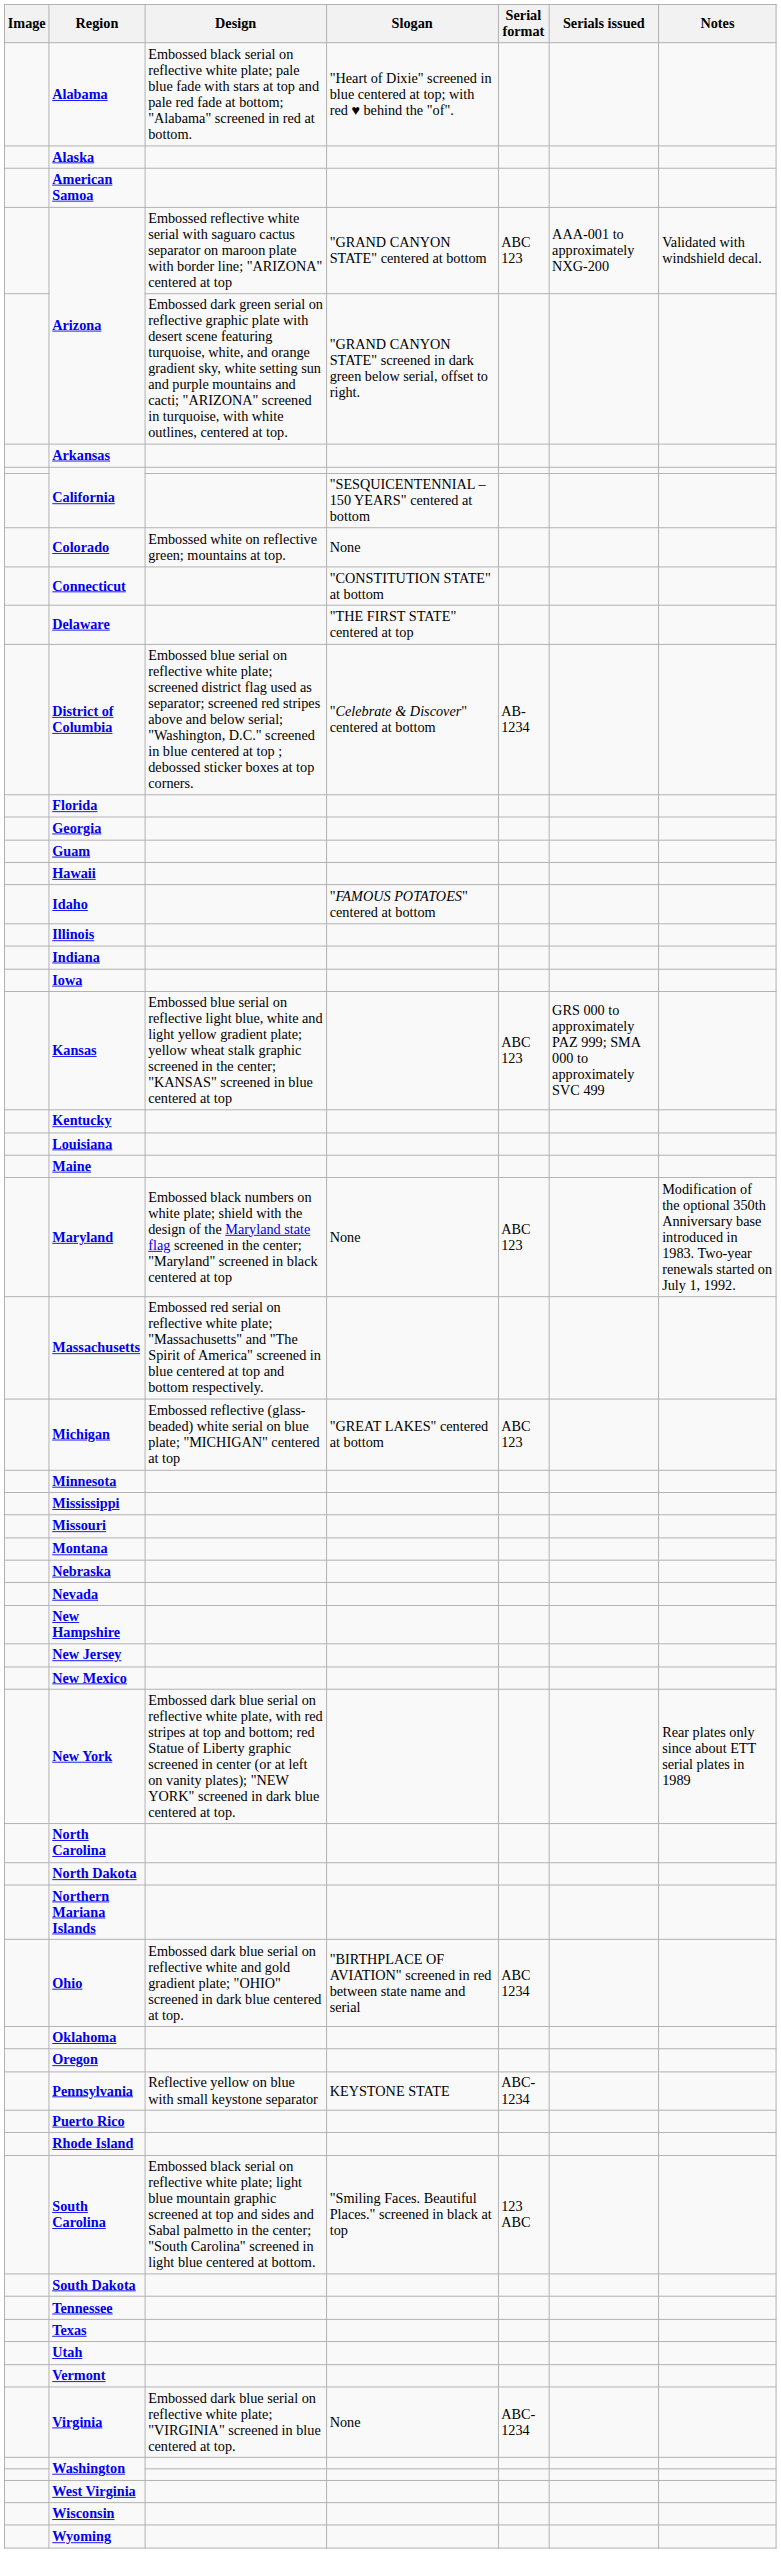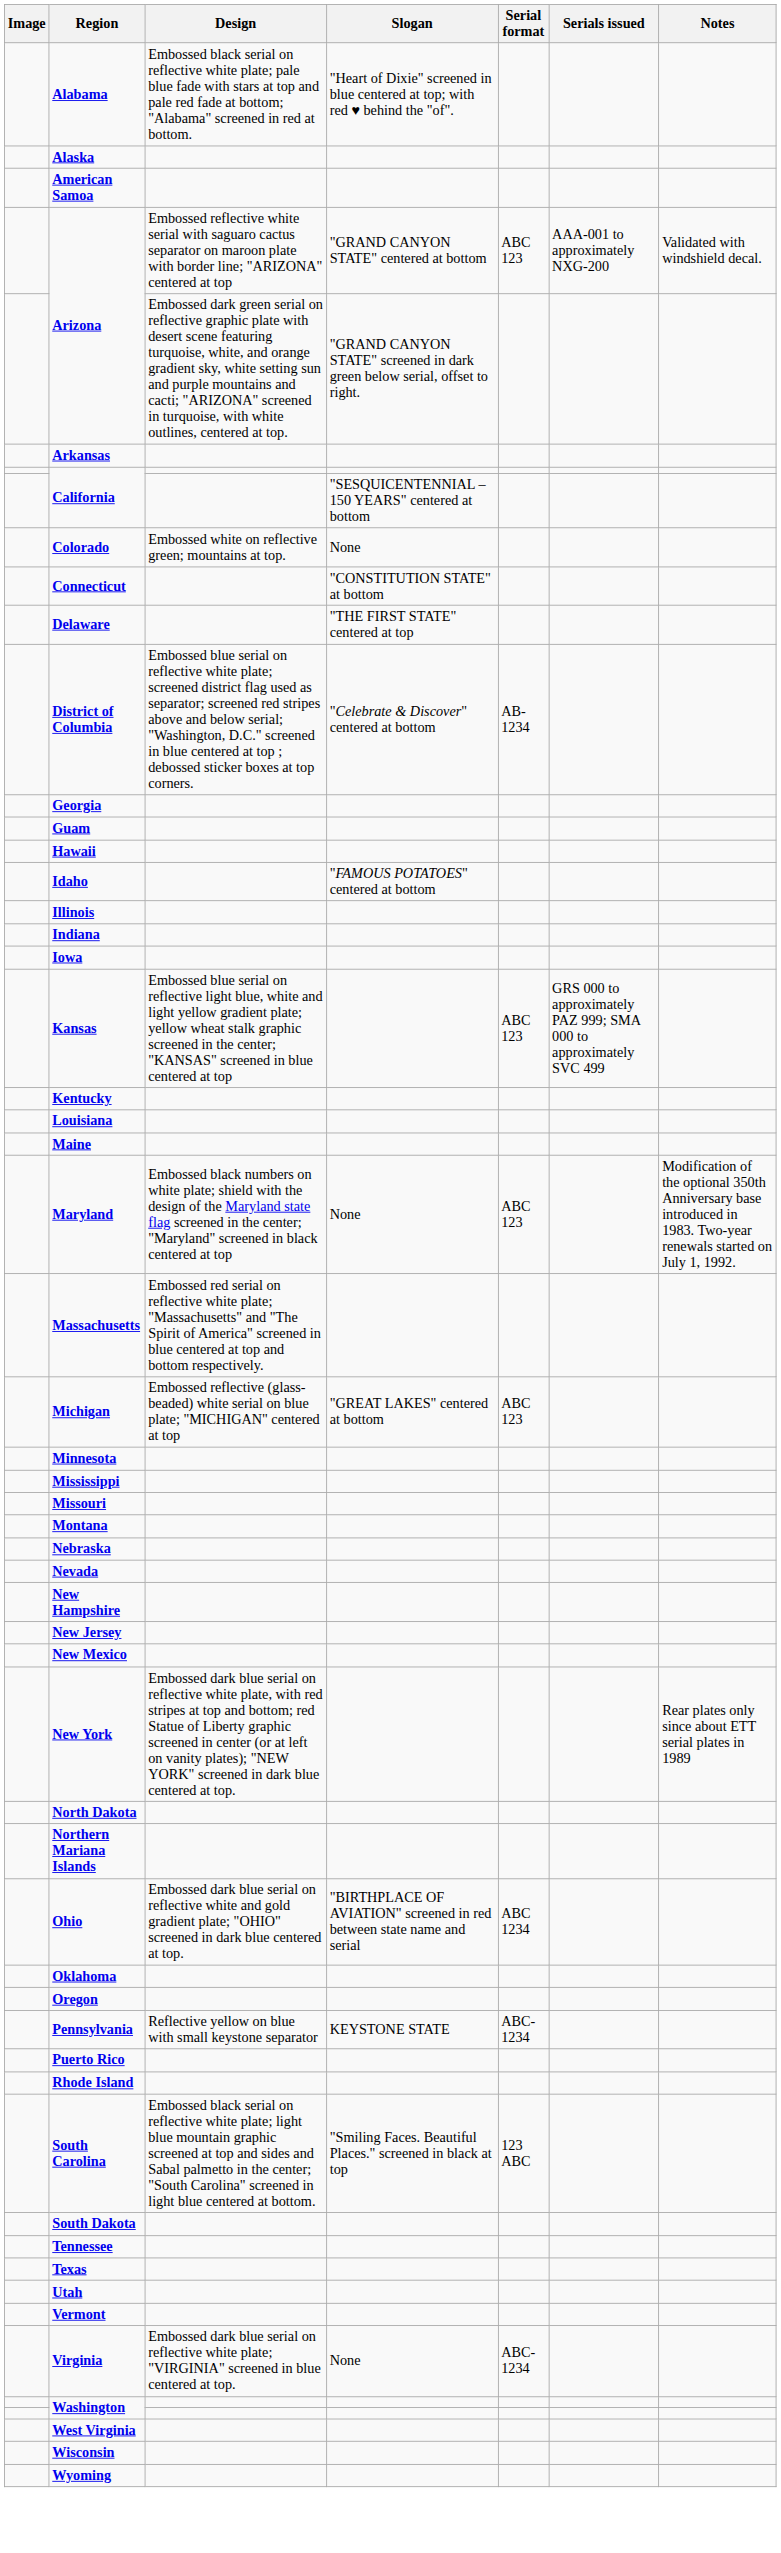 <table class="wikitable">
 <tr>
 <th>Image</th>
 <th>Region</th>
 <th>Design</th>
 <th>Slogan</th>
 <th>Serial format</th>
 <th>Serials issued</th>
 <th>Notes</th>
 </tr>
 <tr>
 <td></td>
 <td><strong><a href='#'>Alabama</a></strong></td>
 <td>Embossed black serial on reflective white plate; pale blue fade with stars at top and pale red fade at bottom; "Alabama" screened in red at bottom.</td>
 <td>"Heart of Dixie" screened in blue centered at top; with red ♥ behind the "of".</td>
 <td></td>
 <td></td>
 <td></td>
 </tr>
 <tr>
 <td></td>
 <td><strong><a href='#'>Alaska</a></strong></td>
 <td></td>
 <td></td>
 <td></td>
 <td></td>
 <td></td>
 </tr>
 <tr>
 <td></td>
 <td><strong><a href='#'>American Samoa</a></strong></td>
 <td></td>
 <td></td>
 <td></td>
 <td></td>
 <td></td>
 </tr>
 <tr>
 <td></td>
 <td rowspan=2><strong><a href='#'>Arizona</a></strong></td>
 <td>Embossed reflective white serial with saguaro cactus separator on maroon plate with border line; "ARIZONA" centered at top</td>
 <td>"GRAND CANYON STATE" centered at bottom</td>
 <td>ABC 123</td>
 <td>AAA-001 to approximately NXG-200</td>
 <td>Validated with windshield decal.</td>
 </tr>
 <tr>
 <td></td>
 <td>Embossed dark green serial on reflective graphic plate with desert scene featuring turquoise, white, and orange gradient sky, white setting sun and purple mountains and cacti; "ARIZONA" screened in turquoise, with white outlines, centered at top.</td>
 <td>"GRAND CANYON STATE" screened in dark green below serial, offset to right.</td>
 <td></td>
 <td></td>
 <td></td>
 </tr>
 <tr>
 <td></td>
 <td><strong><a href='#'>Arkansas</a></strong></td>
 <td></td>
 <td></td>
 <td></td>
 <td></td>
 <td></td>
 </tr>
 <tr>
 <td></td>
 <td rowspan=2><strong><a href='#'>California</a></strong></td>
 <td></td>
 <td></td>
 <td></td>
 <td></td>
 <td></td>
 </tr>
 <tr>
 <td></td>
 <td></td>
 <td>"SESQUICENTENNIAL – 150 YEARS" centered at bottom</td>
 <td></td>
 <td></td>
 <td></td>
 </tr>
 <tr>
 <td></td>
 <td><strong><a href='#'>Colorado</a></strong></td>
 <td>Embossed white on reflective green; mountains at top.</td>
 <td>None</td>
 <td></td>
 <td></td>
 <td></td>
 </tr>
 <tr>
 <td></td>
 <td><strong><a href='#'>Connecticut</a></strong></td>
 <td></td>
 <td>"CONSTITUTION STATE" at bottom</td>
 <td></td>
 <td></td>
 <td></td>
 </tr>
 <tr>
 <td></td>
 <td><strong><a href='#'>Delaware</a></strong></td>
 <td></td>
 <td>"THE FIRST STATE" centered at top</td>
 <td></td>
 <td></td>
 <td></td>
 </tr>
 <tr>
 <td></td>
 <td><strong><a href='#'>District of<br>Columbia</a></strong></td>
 <td>Embossed blue serial on reflective white plate; screened district flag used as separator; screened red stripes above and below serial; "Washington, D.C." screened in blue centered at top ; debossed sticker boxes at top corners.</td>
 <td>"<em>Celebrate & Discover</em>" centered at bottom</td>
 <td>AB-1234</td>
-<td></td>
-<td></td>
-</tr>
-<tr>
-<td></td>
-<td><strong><a href='#'>Florida</a></strong></td>
-<td></td>
-<td></td>
-<td></td>
 <td></td>
 <td></td>
 </tr>
 <tr>
 <td></td>
 <td><strong><a href='#'>Georgia</a></strong></td>
 <td></td>
 <td></td>
 <td></td>
 <td></td>
 <td></td>
 </tr>
 <tr>
 <td></td>
 <td><strong><a href='#'>Guam</a></strong></td>
 <td></td>
 <td></td>
 <td></td>
 <td></td>
 <td></td>
 </tr>
 <tr>
 <td></td>
 <td><strong><a href='#'>Hawaii</a></strong></td>
 <td></td>
 <td></td>
 <td></td>
 <td></td>
 <td></td>
 </tr>
 <tr>
 <td></td>
 <td><strong><a href='#'>Idaho</a></strong></td>
 <td></td>
 <td>"<em>FAMOUS POTATOES</em>" centered at bottom</td>
 <td></td>
 <td></td>
 <td></td>
 </tr>
 <tr>
 <td></td>
 <td><strong><a href='#'>Illinois</a></strong></td>
 <td></td>
 <td></td>
 <td></td>
 <td></td>
 <td></td>
 </tr>
 <tr>
 <td></td>
 <td><strong><a href='#'>Indiana</a></strong></td>
 <td></td>
 <td></td>
 <td></td>
 <td></td>
 <td></td>
 </tr>
 <tr>
 <td></td>
 <td><strong><a href='#'>Iowa</a></strong></td>
 <td></td>
 <td></td>
 <td></td>
 <td></td>
 <td></td>
 </tr>
 <tr>
 <td></td>
 <td><strong><a href='#'>Kansas</a></strong></td>
 <td>Embossed blue serial on reflective light blue, white and light yellow gradient plate; yellow wheat stalk graphic screened in the center; "KANSAS" screened in blue centered at top</td>
 <td></td>
 <td>ABC 123</td>
 <td>GRS 000 to approximately PAZ 999; SMA 000 to approximately SVC 499</td>
 <td></td>
 </tr>
 <tr>
 <td></td>
 <td><strong><a href='#'>Kentucky</a></strong></td>
 <td></td>
 <td></td>
 <td></td>
 <td></td>
 <td></td>
 </tr>
 <tr>
 <td></td>
 <td><strong><a href='#'>Louisiana</a></strong></td>
 <td></td>
 <td></td>
 <td></td>
 <td></td>
 <td></td>
 </tr>
 <tr>
 <td></td>
 <td><strong><a href='#'>Maine</a></strong></td>
 <td></td>
 <td></td>
 <td></td>
 <td></td>
 <td></td>
 </tr>
 <tr>
 <td></td>
 <td><strong><a href='#'>Maryland</a></strong></td>
 <td>Embossed black numbers on white plate; shield with the design of the <a href='#'>Maryland state flag</a> screened in the center; "Maryland" screened in black centered at top</td>
 <td>None</td>
 <td>ABC 123</td>
 <td></td>
 <td>Modification of the optional 350th Anniversary base introduced in 1983. Two-year renewals started on July 1, 1992.</td>
 </tr>
 <tr>
 <td></td>
 <td><strong><a href='#'>Massachusetts</a></strong></td>
 <td>Embossed red serial on reflective white plate; "Massachusetts" and "The Spirit of America" screened in blue centered at top and bottom respectively.</td>
 <td></td>
 <td></td>
 <td></td>
 <td></td>
 </tr>
 <tr>
 <td></td>
 <td><strong><a href='#'>Michigan</a></strong></td>
 <td>Embossed reflective (glass-beaded) white serial on blue plate; "MICHIGAN" centered at top</td>
 <td>"GREAT LAKES" centered at bottom</td>
 <td>ABC 123</td>
 <td></td>
 <td></td>
 </tr>
 <tr>
 <td></td>
 <td><strong><a href='#'>Minnesota</a></strong></td>
 <td></td>
 <td></td>
 <td></td>
 <td></td>
 <td></td>
 </tr>
 <tr>
 <td></td>
 <td><strong><a href='#'>Mississippi</a></strong></td>
 <td></td>
 <td></td>
 <td></td>
 <td></td>
 <td></td>
 </tr>
 <tr>
 <td></td>
 <td><strong><a href='#'>Missouri</a></strong></td>
 <td></td>
 <td></td>
 <td></td>
 <td></td>
 <td></td>
 </tr>
 <tr>
 <td></td>
 <td><strong><a href='#'>Montana</a></strong></td>
 <td></td>
 <td></td>
 <td></td>
 <td></td>
 <td></td>
 </tr>
 <tr>
 <td></td>
 <td><strong><a href='#'>Nebraska</a></strong></td>
 <td></td>
 <td></td>
 <td></td>
 <td></td>
 <td></td>
 </tr>
 <tr>
 <td></td>
 <td><strong><a href='#'>Nevada</a></strong></td>
 <td></td>
 <td></td>
 <td></td>
 <td></td>
 <td></td>
 </tr>
 <tr>
 <td></td>
 <td><strong><a href='#'>New Hampshire</a></strong></td>
 <td></td>
 <td></td>
 <td></td>
 <td></td>
 <td></td>
 </tr>
 <tr>
 <td></td>
 <td><strong><a href='#'>New Jersey</a></strong></td>
 <td></td>
 <td></td>
 <td></td>
 <td></td>
 <td></td>
 </tr>
 <tr>
 <td></td>
 <td><strong><a href='#'>New Mexico</a></strong></td>
 <td></td>
 <td></td>
 <td></td>
 <td></td>
 <td></td>
 </tr>
 <tr>
 <td></td>
 <td><strong><a href='#'>New York</a></strong></td>
 <td>Embossed dark blue serial on reflective white plate, with red stripes at top and bottom; red Statue of Liberty graphic screened in center (or at left on vanity plates); "NEW YORK" screened in dark blue centered at top.</td>
 <td></td>
 <td></td>
 <td></td>
 <td>Rear plates only since about ETT serial plates in 1989</td>
 </tr>
 <tr>
 <td></td>
-<td><strong><a href='#'>North Carolina</a></strong></td>
-<td></td>
-<td></td>
-<td></td>
-<td></td>
-<td></td>
-</tr>
-<tr>
-<td></td>
 <td><strong><a href='#'>North Dakota</a></strong></td>
 <td></td>
 <td></td>
 <td></td>
 <td></td>
 <td></td>
 </tr>
 <tr>
 <td></td>
 <td><strong><a href='#'>Northern Mariana<br> Islands</a></strong></td>
 <td></td>
 <td></td>
 <td></td>
 <td></td>
 <td></td>
 </tr>
 <tr>
 <td></td>
 <td><strong><a href='#'>Ohio</a></strong></td>
 <td>Embossed dark blue serial on reflective white and gold gradient plate; "OHIO" screened in dark blue centered at top.</td>
 <td>"BIRTHPLACE OF AVIATION" screened in red between state name and serial</td>
 <td>ABC 1234</td>
 <td></td>
 <td></td>
 </tr>
 <tr>
 <td></td>
 <td><strong><a href='#'>Oklahoma</a></strong></td>
 <td></td>
 <td></td>
 <td></td>
 <td></td>
 <td></td>
 </tr>
 <tr>
 <td></td>
 <td><strong><a href='#'>Oregon</a></strong></td>
 <td></td>
 <td></td>
 <td></td>
 <td></td>
 <td></td>
 </tr>
 <tr>
 <td></td>
 <td><strong><a href='#'>Pennsylvania</a></strong></td>
 <td>Reflective yellow on blue with small keystone separator</td>
 <td>KEYSTONE STATE</td>
 <td>ABC-1234</td>
 <td></td>
 <td></td>
 </tr>
 <tr>
 <td></td>
 <td><strong><a href='#'>Puerto Rico</a></strong></td>
 <td></td>
 <td></td>
 <td></td>
 <td></td>
 <td></td>
 </tr>
 <tr>
 <td></td>
 <td><strong><a href='#'>Rhode Island</a></strong></td>
 <td></td>
 <td></td>
 <td></td>
 <td></td>
 <td></td>
 </tr>
 <tr>
 <td></td>
 <td><strong><a href='#'>South Carolina</a></strong></td>
 <td>Embossed black serial on reflective white plate; light blue mountain graphic screened at top and sides and Sabal palmetto in the center; "South Carolina" screened in light blue centered at bottom.</td>
 <td>"Smiling Faces. Beautiful Places." screened in black at top</td>
 <td>123 ABC</td>
 <td></td>
 <td></td>
 </tr>
 <tr>
 <td></td>
 <td><strong><a href='#'>South Dakota</a></strong></td>
 <td></td>
 <td></td>
 <td></td>
 <td></td>
 <td></td>
 </tr>
 <tr>
 <td></td>
 <td><strong><a href='#'>Tennessee</a></strong></td>
 <td></td>
 <td></td>
 <td></td>
 <td></td>
 <td></td>
 </tr>
 <tr>
 <td></td>
 <td><strong><a href='#'>Texas</a></strong></td>
 <td></td>
 <td></td>
 <td></td>
 <td></td>
 <td></td>
 </tr>
 <tr>
 <td></td>
 <td><strong><a href='#'>Utah</a></strong></td>
 <td></td>
 <td></td>
 <td></td>
 <td></td>
 <td></td>
 </tr>
 <tr>
 <td></td>
 <td><strong><a href='#'>Vermont</a></strong></td>
 <td></td>
 <td></td>
 <td></td>
 <td></td>
 <td></td>
 </tr>
 <tr>
 <td></td>
 <td><strong><a href='#'>Virginia</a></strong></td>
 <td>Embossed dark blue serial on reflective white plate; "VIRGINIA" screened in blue centered at top.</td>
 <td>None</td>
 <td>ABC-1234</td>
 <td></td>
 <td></td>
 </tr>
 <tr>
 <td></td>
 <td rowspan=2><strong><a href='#'>Washington</a></strong></td>
 <td></td>
 <td></td>
 <td></td>
 <td></td>
 <td></td>
 </tr>
 <tr>
 <td></td>
 <td></td>
 <td></td>
 <td></td>
 <td></td>
 <td></td>
 </tr>
 <tr>
 <td></td>
 <td><strong><a href='#'>West Virginia</a></strong></td>
 <td></td>
 <td></td>
 <td></td>
 <td></td>
 <td></td>
 </tr>
 <tr>
 <td></td>
 <td><strong><a href='#'>Wisconsin</a></strong></td>
 <td></td>
 <td></td>
 <td></td>
 <td></td>
 <td></td>
 </tr>
 <tr>
 <td></td>
 <td><strong><a href='#'>Wyoming</a></strong></td>
 <td></td>
 <td></td>
 <td></td>
 <td></td>
 <td></td>
 </tr>
 </table>
